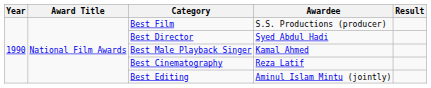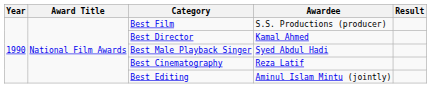 <table class="wikitable">
 <tr>
 <th>Year</th>
 <th>Award Title</th>
 <th>Category</th>
 <th>Awardee</th>
 <th>Result</th>
 </tr>
 <tr>
 <td rowspan="5"><a href='#'>1990</a></td>
 <td rowspan="5"><a href='#'>National Film Awards</a></td>
 <td><a href='#'>Best Film</a></td>
 <td>S.S. Productions (producer)</td>
 <td></td>
 </tr>
 <tr>
 <td><a href='#'>Best Director</a></td>
-<td><a href='#'>Syed Abdul Hadi</a></td>
+<td><a href='#'>Kamal Ahmed</a></td>
 <td></td>
 </tr>
 <tr>
 <td><a href='#'>Best Male Playback Singer</a></td>
-<td><a href='#'>Kamal Ahmed</a></td>
+<td><a href='#'>Syed Abdul Hadi</a></td>
 <td></td>
 </tr>
 <tr>
 <td><a href='#'>Best Cinematography</a></td>
 <td><a href='#'>Reza Latif</a></td>
 <td></td>
 </tr>
 <tr>
 <td><a href='#'>Best Editing</a></td>
 <td><a href='#'>Aminul Islam Mintu</a> (jointly)</td>
 <td></td>
 </tr>
 </table>
